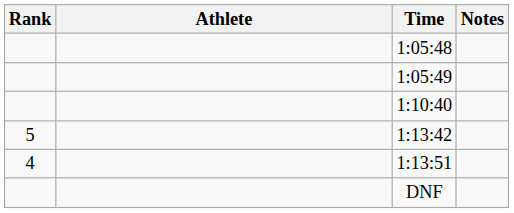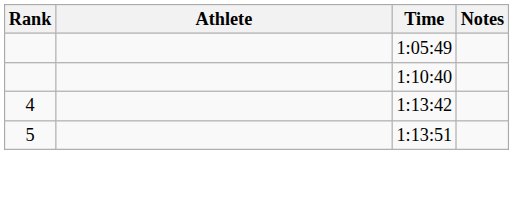 <table class="wikitable" style="text-align:center">
 <tr>
 <th>Rank</th>
 <th Style="width:18em">Athlete</th>
 <th>Time</th>
 <th>Notes</th>
-</tr>
-<tr>
-<td></td>
-<td style="text-align:left"></td>
-<td>1:05:48</td>
-<td></td>
 </tr>
 <tr>
 <td></td>
 <td style="text-align:left"></td>
 <td>1:05:49</td>
 <td></td>
 </tr>
 <tr>
 <td></td>
 <td style="text-align:left"></td>
 <td>1:10:40</td>
 <td></td>
 </tr>
 <tr>
-<td>5</td>
+<td>4</td>
 <td style="text-align:left"></td>
 <td>1:13:42</td>
 <td></td>
 </tr>
 <tr>
-<td>4</td>
+<td>5</td>
 <td style="text-align:left"></td>
 <td>1:13:51</td>
 <td></td>
 </tr>
-<tr>
-<td></td>
-<td style="text-align:left"></td>
-<td>DNF</td>
-<td></td>
-</tr>
 </table>
